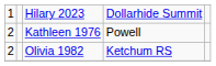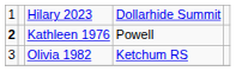 <table class="wikitable">
 <tr>
 <td>1</td>
 <td></td>
 <td><a href='#'>Hilary 2023</a></td>
 <td><a href='#'>Dollarhide Summit</a></td>
 <td></td>
 </tr>
 <tr>
-<td>2</td>
+<td><strong>2</strong></td>
 <td></td>
 <td><a href='#'>Kathleen 1976</a></td>
 <td>Powell</td>
 <td></td>
 </tr>
 <tr>
-<td>2</td>
+<td>3</td>
 <td></td>
 <td><a href='#'>Olivia 1982</a></td>
 <td><a href='#'>Ketchum RS</a></td>
 <td></td>
 </tr>
 <tr>
 </tr>
 </table>
